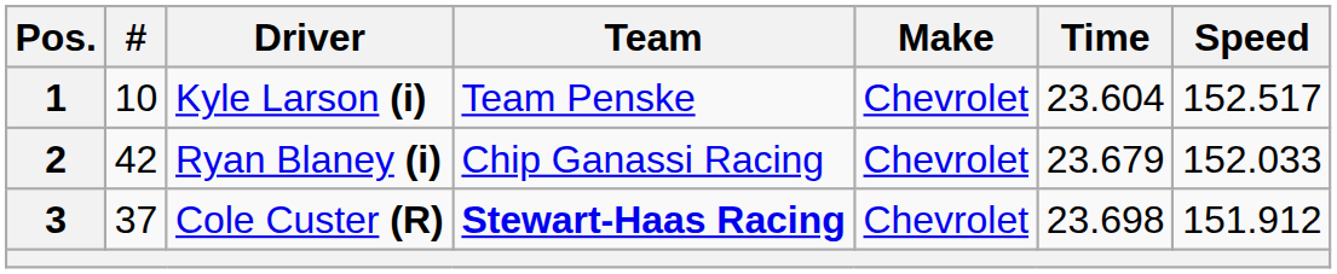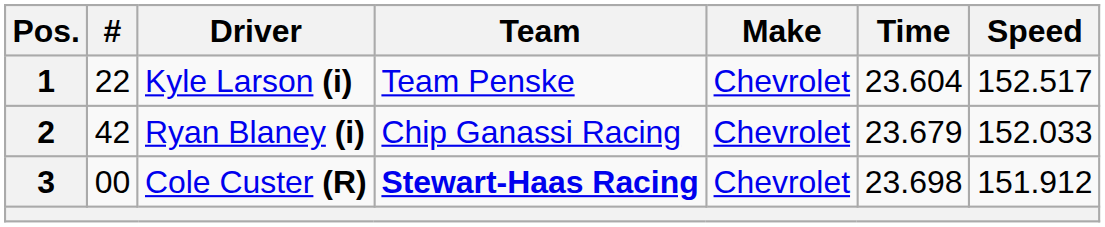 <table class="wikitable" style="font-size:95%">
 <tr>
 <th>Pos.</th>
 <th>#</th>
 <th>Driver</th>
 <th>Team</th>
 <th>Make</th>
 <th>Time</th>
 <th>Speed</th>
 </tr>
 <tr>
 <th>1</th>
-<td>10</td>
+<td>22</td>
 <td><a href='#'>Kyle Larson</a> <strong>(i)</strong></td>
 <td><a href='#'>Team Penske</a></td>
 <td><a href='#'>Chevrolet</a></td>
 <td>23.604</td>
 <td>152.517</td>
 </tr>
 <tr>
 <th>2</th>
 <td>42</td>
 <td><a href='#'>Ryan Blaney</a> <strong>(i)</strong></td>
 <td><a href='#'>Chip Ganassi Racing</a></td>
 <td><a href='#'>Chevrolet</a></td>
 <td>23.679</td>
 <td>152.033</td>
 </tr>
 <tr>
 <th>3</th>
-<td>37</td>
+<td>00</td>
 <td><a href='#'>Cole Custer</a> <strong>(R)</strong></td>
 <td><strong><a href='#'>Stewart-Haas Racing</a></strong></td>
 <td><a href='#'>Chevrolet</a></td>
 <td>23.698</td>
 <td>151.912</td>
 </tr>
 <tr>
 <th colspan="7"></th>
 </tr>
 </table>
